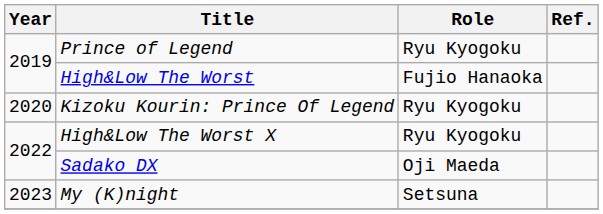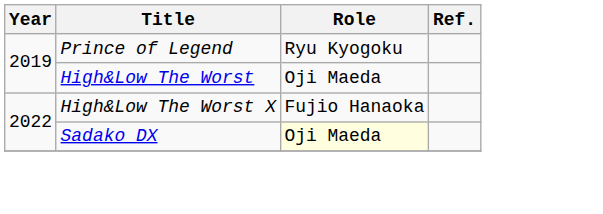 <table class="wikitable">
 <tr>
 <th>Year</th>
 <th>Title</th>
 <th>Role</th>
 <th>Ref.</th>
 </tr>
 <tr>
 <td rowspan="2">2019</td>
 <td><em>Prince of Legend</em></td>
 <td>Ryu Kyogoku</td>
 <td></td>
 </tr>
 <tr>
 <td><em><a href='#'>High&Low The Worst</a></em></td>
-<td>Fujio Hanaoka</td>
-<td></td>
-</tr>
-<tr>
-<td>2020</td>
-<td><em>Kizoku Kourin: Prince Of Legend</em></td>
-<td>Ryu Kyogoku</td>
+<td>Oji Maeda</td>
 <td></td>
 </tr>
 <tr>
 <td rowspan="2">2022</td>
 <td><em>High&Low The Worst X</em></td>
-<td>Ryu Kyogoku</td>
+<td>Fujio Hanaoka</td>
 <td></td>
 </tr>
 <tr>
 <td><em><a href='#'>Sadako DX</a></em></td>
-<td>Oji Maeda</td>
-<td></td>
-</tr>
-<tr>
-<td>2023</td>
-<td><em>My (K)night</em></td>
-<td>Setsuna</td>
+<td style="background: lightyellow;">Oji Maeda</td>
 <td></td>
 </tr>
 <tr>
 </tr>
 </table>
